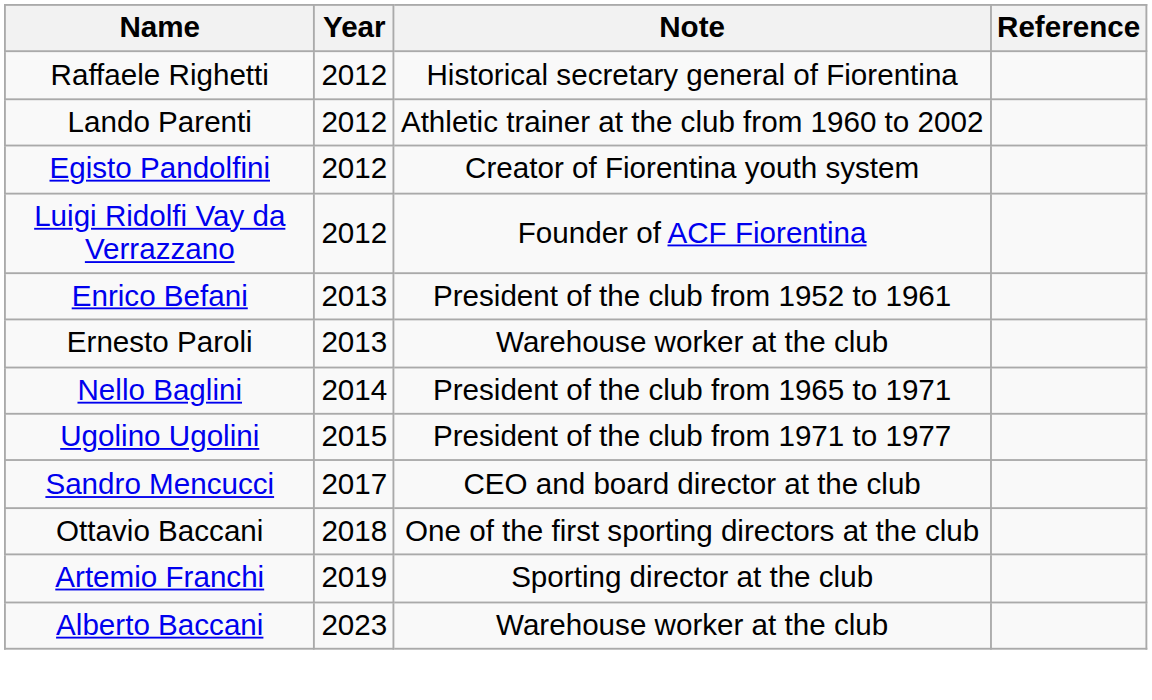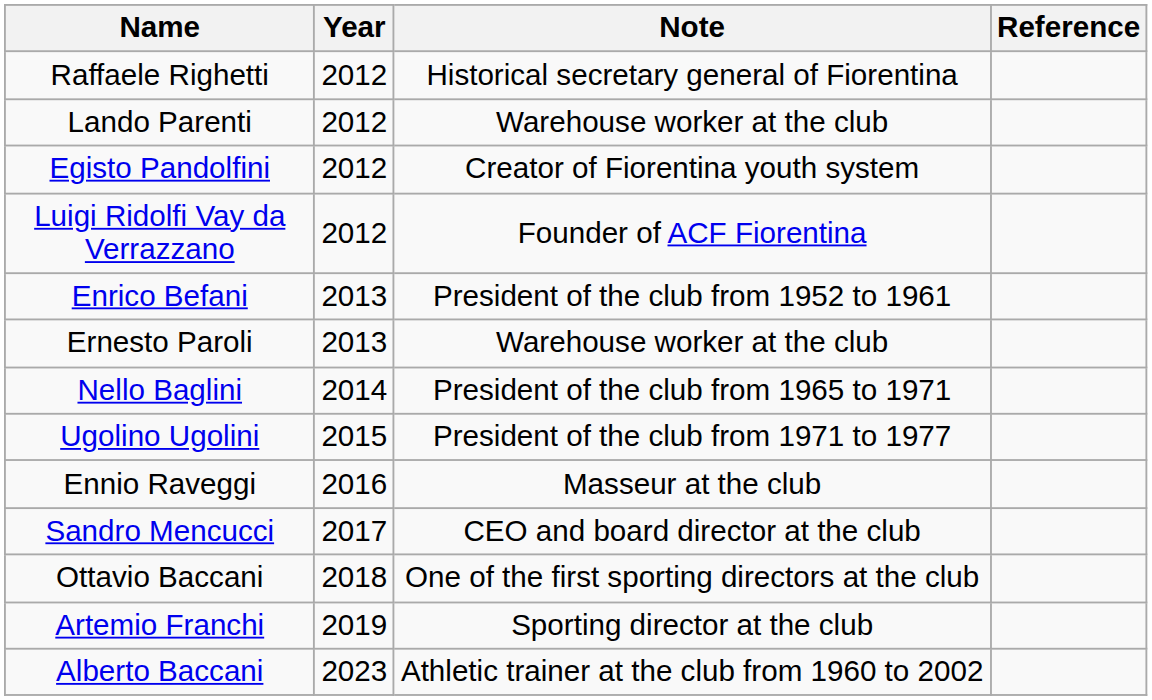 <table class="wikitable sortable" style="text-align: center;">
 <tr>
 <th style="width:10em">Name</th>
 <th>Year</th>
 <th>Note</th>
 <th>Reference</th>
 </tr>
 <tr>
 <td>Raffaele Righetti</td>
 <td>2012</td>
 <td>Historical secretary general of Fiorentina</td>
 <td></td>
 </tr>
 <tr>
 <td>Lando Parenti</td>
 <td>2012</td>
-<td>Athletic trainer at the club from 1960 to 2002</td>
+<td>Warehouse worker at the club</td>
 <td></td>
 </tr>
 <tr>
 <td><a href='#'>Egisto Pandolfini</a></td>
 <td>2012</td>
 <td>Creator of Fiorentina youth system</td>
 <td></td>
 </tr>
 <tr>
 <td><a href='#'>Luigi Ridolfi Vay da Verrazzano</a></td>
 <td>2012</td>
 <td>Founder of <a href='#'>ACF Fiorentina</a></td>
 <td></td>
 </tr>
 <tr>
 <td><a href='#'>Enrico Befani</a></td>
 <td>2013</td>
 <td>President of the club from 1952 to 1961</td>
 <td></td>
 </tr>
 <tr>
 <td>Ernesto Paroli</td>
 <td>2013</td>
 <td>Warehouse worker at the club</td>
 <td></td>
 </tr>
 <tr>
 <td><a href='#'>Nello Baglini</a></td>
 <td>2014</td>
 <td>President of the club from 1965 to 1971</td>
 <td></td>
 </tr>
 <tr>
 <td><a href='#'>Ugolino Ugolini</a></td>
 <td>2015</td>
 <td>President of the club from 1971 to 1977</td>
 <td></td>
 </tr>
 <tr>
+<td>Ennio Raveggi</td>
+<td>2016</td>
+<td>Masseur at the club</td>
+<td></td>
+</tr>
+<tr>
 <td><a href='#'>Sandro Mencucci</a></td>
 <td>2017</td>
 <td>CEO and board director at the club</td>
 <td></td>
 </tr>
 <tr>
 <td>Ottavio Baccani</td>
 <td>2018</td>
 <td>One of the first sporting directors at the club</td>
 <td></td>
 </tr>
 <tr>
 <td><a href='#'>Artemio Franchi</a></td>
 <td>2019</td>
 <td>Sporting director at the club</td>
 <td></td>
 </tr>
 <tr>
 <td><a href='#'>Alberto Baccani</a></td>
 <td>2023</td>
-<td>Warehouse worker at the club</td>
+<td>Athletic trainer at the club from 1960 to 2002</td>
 <td></td>
 </tr>
 </table>
